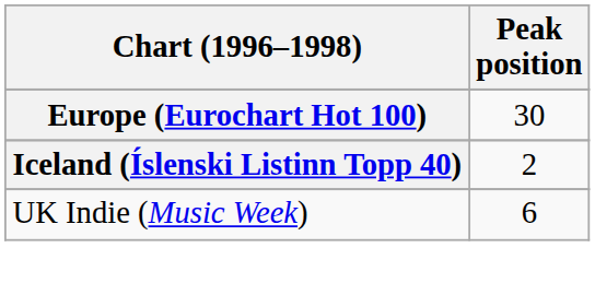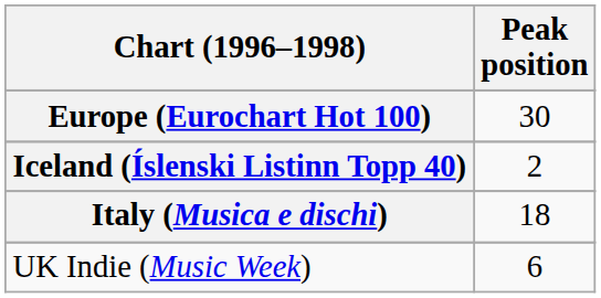 <table class="wikitable sortable plainrowheaders" style="text-align:center">
 <tr>
 <th>Chart (1996–1998)</th>
 <th>Peak<br>position</th>
 </tr>
 <tr>
 </tr>
 <tr>
 </tr>
 <tr>
 <th scope="row">Europe (<a href='#'>Eurochart Hot 100</a>)</th>
 <td>30</td>
 </tr>
 <tr>
 </tr>
 <tr>
 </tr>
 <tr>
 <th scope="row">Iceland (<a href='#'>Íslenski Listinn Topp 40</a>)</th>
 <td>2</td>
 </tr>
 <tr>
 </tr>
 <tr>
+<th scope="row">Italy (<em><a href='#'>Musica e dischi</a></em>)</th>
+<td>18</td>
+</tr>
+<tr>
 </tr>
 <tr>
 </tr>
 <tr>
 </tr>
 <tr>
 </tr>
 <tr>
 <td align=left>UK Indie (<em><a href='#'>Music Week</a></em>)</td>
 <td align=center>6</td>
 </tr>
 </table>
